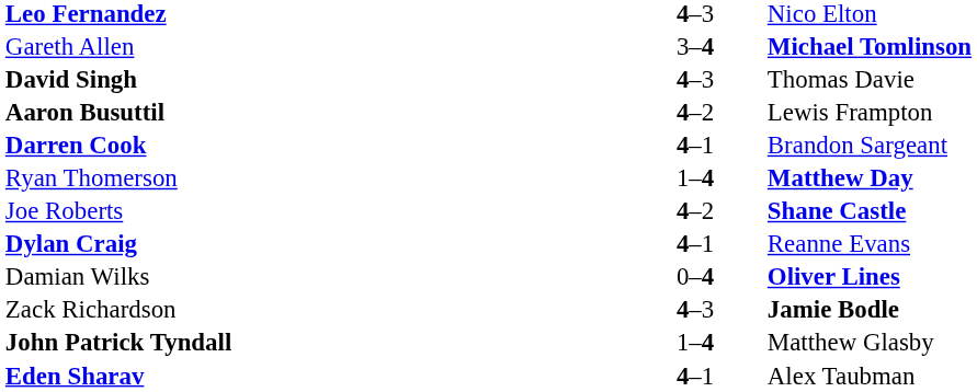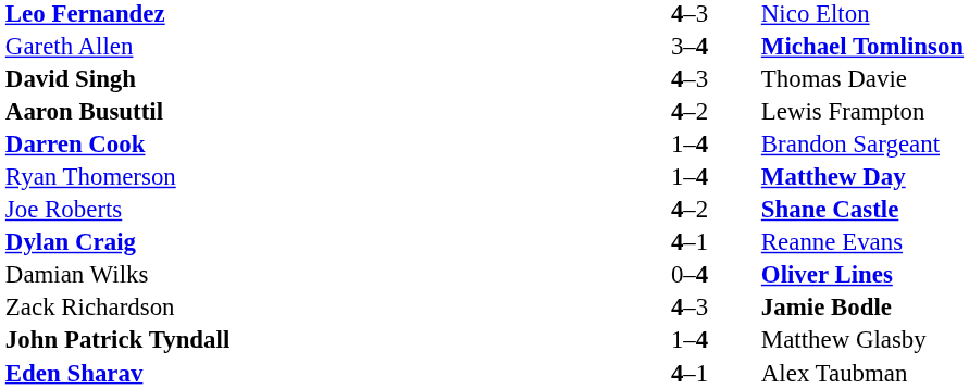 <table width="100%" cellspacing="1">
 <tr>
 <th width=45%></th>
 <th width=10%></th>
 <th width=45%></th>
 </tr>
 <tr>
 <td> <strong><a href='#'>Leo Fernandez</a></strong></td>
 <td align="center"><strong>4</strong>–3</td>
 <td> <a href='#'>Nico Elton</a></td>
 </tr>
 <tr>
 <td> <a href='#'>Gareth Allen</a></td>
 <td align="center">3–<strong>4</strong></td>
 <td> <strong><a href='#'>Michael Tomlinson</a></strong></td>
 </tr>
 <tr>
 <td> <strong>David Singh</strong></td>
 <td align="center"><strong>4</strong>–3</td>
 <td> Thomas Davie</td>
 </tr>
 <tr>
 <td> <strong>Aaron Busuttil</strong></td>
 <td align="center"><strong>4</strong>–2</td>
 <td> Lewis Frampton</td>
 </tr>
 <tr>
 <td> <strong><a href='#'>Darren Cook</a></strong></td>
-<td align="center"><strong>4</strong>–1</td>
+<td align="center">1–<strong>4</strong></td>
 <td> <a href='#'>Brandon Sargeant</a></td>
 </tr>
 <tr>
 <td> <a href='#'>Ryan Thomerson</a></td>
 <td align="center">1–<strong>4</strong></td>
 <td> <strong><a href='#'>Matthew Day</a></strong></td>
 </tr>
 <tr>
 <td> <a href='#'>Joe Roberts</a></td>
 <td align="center"><strong>4</strong>–2</td>
 <td> <strong><a href='#'>Shane Castle</a></strong></td>
 </tr>
 <tr>
 <td> <strong><a href='#'>Dylan Craig</a></strong></td>
 <td align="center"><strong>4</strong>–1</td>
 <td> <a href='#'>Reanne Evans</a></td>
 </tr>
 <tr>
 <td> Damian Wilks</td>
 <td align="center">0–<strong>4</strong></td>
 <td> <strong><a href='#'>Oliver Lines</a></strong></td>
 </tr>
 <tr>
 <td> Zack Richardson</td>
 <td align="center"><strong>4</strong>–3</td>
 <td> <strong>Jamie Bodle</strong></td>
 </tr>
 <tr>
 <td> <strong>John Patrick Tyndall</strong></td>
 <td align="center">1–<strong>4</strong></td>
 <td> Matthew Glasby</td>
 </tr>
 <tr>
 <td> <strong><a href='#'>Eden Sharav</a></strong></td>
 <td align="center"><strong>4</strong>–1</td>
 <td> Alex Taubman</td>
 </tr>
 </table>
